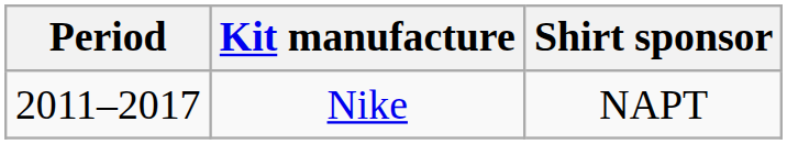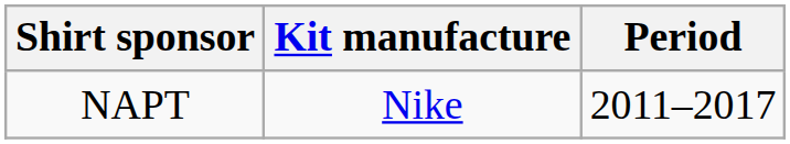 <table class="wikitable" style="text-align: center">
 <tr>
+<th>Shirt sponsor</th>
+<th><a href='#'>Kit</a> manufacture</th>
 <th>Period</th>
-<th><a href='#'>Kit</a> manufacture</th>
-<th>Shirt sponsor</th>
 </tr>
 <tr>
+<td rowspan="1"> NAPT</td>
+<td> <a href='#'>Nike</a></td>
 <td>2011–2017</td>
-<td> <a href='#'>Nike</a></td>
-<td rowspan="1"> NAPT</td>
 </tr>
 </table>
